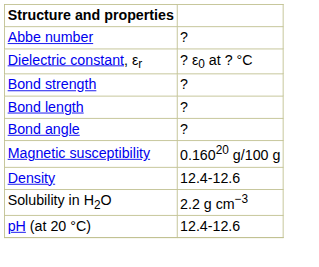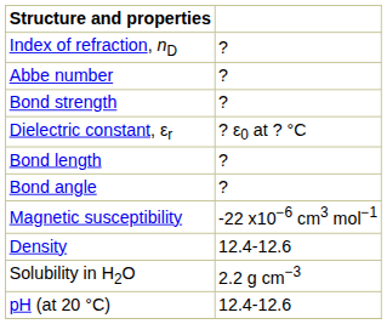 <table border="1" cellspacing="0" cellpadding="3" style="margin: 0 0 0 0.5em; background: #FFFFFF; border-collapse: collapse; border-color: #C0C090;">
 <tr>
 <th>Structure and properties</th>
+</tr>
+<tr>
+<td><a href='#'>Index of refraction</a>, <em>n</em><sub>D</sub></td>
+<td>? </td>
 </tr>
 <tr>
 <td><a href='#'>Abbe number</a></td>
 <td>? </td>
 </tr>
 <tr>
+<td><a href='#'>Bond strength</a></td>
+<td>? </td>
+</tr>
+<tr>
 <td><a href='#'>Dielectric constant</a>, ε<sub>r</sub></td>
 <td>? ε<sub>0</sub> at ? °C </td>
-</tr>
-<tr>
-<td><a href='#'>Bond strength</a></td>
-<td>? </td>
 </tr>
 <tr>
 <td><a href='#'>Bond length</a></td>
 <td>? </td>
 </tr>
 <tr>
 <td><a href='#'>Bond angle</a></td>
 <td>? </td>
 </tr>
 <tr>
 <td><a href='#'>Magnetic susceptibility</a></td>
-<td>0.160<sup>20</sup> g/100 g</td>
+<td>-22 x10<sup>−6</sup> cm<sup>3</sup> mol<sup>−1</sup></td>
 </tr>
 <tr>
 <td><a href='#'>Density</a></td>
 <td>12.4-12.6</td>
 </tr>
 <tr>
 <td>Solubility in H<sub>2</sub>O</td>
 <td>2.2 g cm<sup>−3</sup></td>
 </tr>
 <tr>
 <td><a href='#'>pH</a> (at 20 °C)</td>
 <td>12.4-12.6</td>
 </tr>
 <tr>
 </tr>
 </table>
